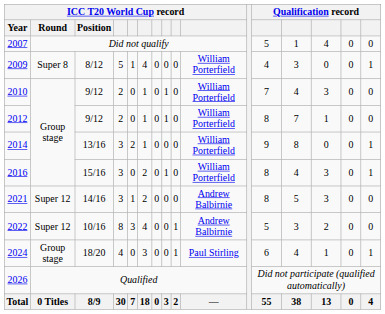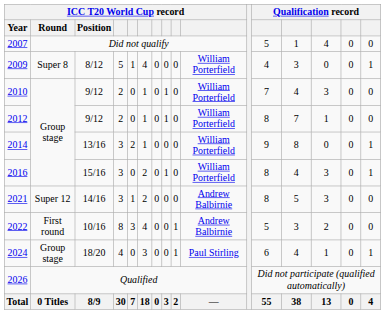 <table class="wikitable" style="text-align: center;">
 <tr>
 <th colspan=10><a href='#'>ICC T20 World Cup</a> record</th>
 <th rowspan="14"></th>
 <th colspan=5><a href='#'>Qualification</a> record</th>
 </tr>
 <tr>
 <th scope="col">Year</th>
 <th scope="col">Round</th>
 <th scope="col">Position</th>
 <th scope="col"></th>
 <th scope="col"></th>
 <th scope="col"></th>
 <th scope="col"></th>
 <th scope="col"></th>
 <th scope="col"></th>
 <th scope="col"></th>
 <th scope="col"></th>
 <th scope="col"></th>
 <th scope="col"></th>
 <th scope="col"></th>
 <th scope="col"></th>
 </tr>
 <tr>
 <td> <a href='#'>2007</a></td>
 <td colspan="9"><em>Did not qualify</em></td>
 <td>5</td>
 <td>1</td>
 <td>4</td>
 <td>0</td>
 <td>0</td>
 </tr>
 <tr>
 <td> <a href='#'>2009</a></td>
 <td>Super 8</td>
 <td>8/12</td>
 <td>5</td>
 <td>1</td>
 <td>4</td>
 <td>0</td>
 <td>0</td>
 <td>0</td>
 <td><a href='#'>William Porterfield</a></td>
 <td>4</td>
 <td>3</td>
 <td>0</td>
 <td>0</td>
 <td>1</td>
 </tr>
 <tr>
 <td> <a href='#'>2010</a></td>
 <td rowspan="4">Group stage</td>
 <td>9/12</td>
 <td>2</td>
 <td>0</td>
 <td>1</td>
 <td>0</td>
 <td>1</td>
 <td>0</td>
 <td><a href='#'>William Porterfield</a></td>
 <td>7</td>
 <td>4</td>
 <td>3</td>
 <td>0</td>
 <td>0</td>
 </tr>
 <tr>
 <td> <a href='#'>2012</a></td>
 <td>9/12</td>
 <td>2</td>
 <td>0</td>
 <td>1</td>
 <td>0</td>
 <td>1</td>
 <td>0</td>
 <td><a href='#'>William Porterfield</a></td>
 <td>8</td>
 <td>7</td>
 <td>1</td>
 <td>0</td>
 <td>0</td>
 </tr>
 <tr>
 <td> <a href='#'>2014</a></td>
 <td>13/16</td>
 <td>3</td>
 <td>2</td>
 <td>1</td>
 <td>0</td>
 <td>0</td>
 <td>0</td>
 <td><a href='#'>William Porterfield</a></td>
 <td>9</td>
 <td>8</td>
 <td>0</td>
 <td>0</td>
 <td>1</td>
 </tr>
 <tr>
 <td> <a href='#'>2016</a></td>
 <td>15/16</td>
 <td>3</td>
 <td>0</td>
 <td>2</td>
 <td>0</td>
 <td>1</td>
 <td>0</td>
 <td><a href='#'>William Porterfield</a></td>
 <td>8</td>
 <td>4</td>
 <td>3</td>
 <td>0</td>
 <td>1</td>
 </tr>
 <tr>
 <td>  <a href='#'>2021</a></td>
 <td>Super 12</td>
 <td>14/16</td>
 <td>3</td>
 <td>1</td>
 <td>2</td>
 <td>0</td>
 <td>0</td>
 <td>0</td>
 <td><a href='#'>Andrew Balbirnie</a></td>
 <td>8</td>
 <td>5</td>
 <td>3</td>
 <td>0</td>
 <td>0</td>
 </tr>
 <tr>
 <td> <a href='#'>2022</a></td>
-<td>Super 12</td>
+<td>First round</td>
 <td>10/16</td>
 <td>8</td>
 <td>3</td>
 <td>4</td>
 <td>0</td>
 <td>0</td>
 <td>1</td>
 <td><a href='#'>Andrew Balbirnie</a></td>
 <td>5</td>
 <td>3</td>
 <td>2</td>
 <td>0</td>
 <td>0</td>
 </tr>
 <tr>
 <td>  <a href='#'>2024</a></td>
 <td>Group stage</td>
 <td>18/20</td>
 <td>4</td>
 <td>0</td>
 <td>3</td>
 <td>0</td>
 <td>0</td>
 <td>1</td>
 <td><a href='#'>Paul Stirling</a></td>
 <td>6</td>
 <td>4</td>
 <td>1</td>
 <td>0</td>
 <td>1</td>
 </tr>
 <tr>
 <td>  <a href='#'>2026</a></td>
 <td colspan=9><em>Qualified</em></td>
 <td colspan=5><em>Did not participate (qualified automatically)</em></td>
 </tr>
 <tr>
 <th><strong>Total</strong></th>
 <th><strong>0 Titles</strong></th>
 <th><strong>8/9</strong></th>
 <th><strong>30</strong></th>
 <th><strong>7</strong></th>
 <th><strong>18</strong></th>
 <th><strong>0</strong></th>
 <th><strong>3</strong></th>
 <th><strong>2</strong></th>
 <th>—</th>
 <th><strong>55</strong></th>
 <th><strong>38</strong></th>
 <th><strong>13</strong></th>
 <th><strong>0</strong></th>
 <th><strong>4</strong></th>
 </tr>
 </table>
